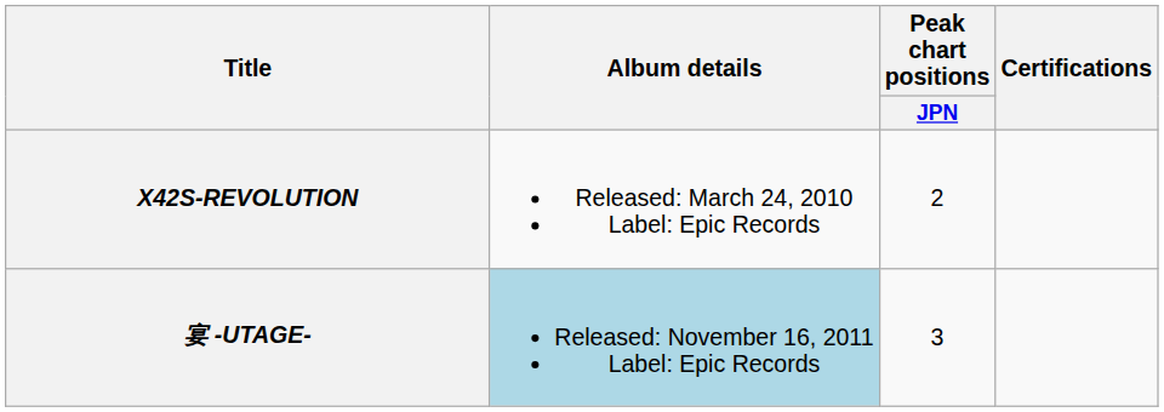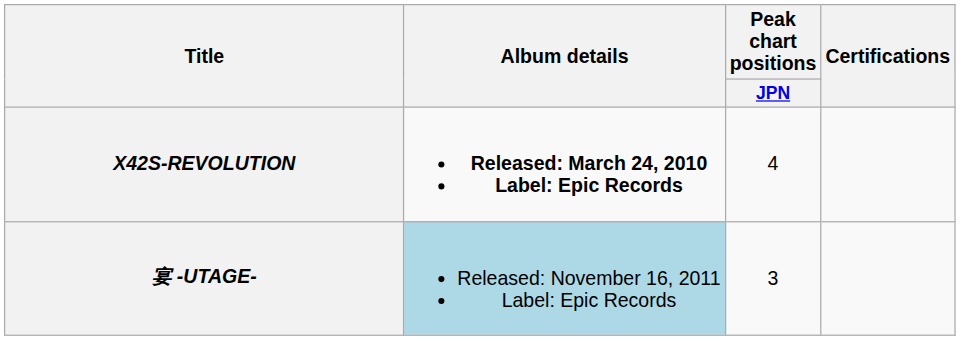 <table class="wikitable plainrowheaders" style="text-align:center;">
 <tr>
 <th rowspan="2" style="width:20em;">Title</th>
 <th rowspan="2">Album details</th>
 <th colspan="1">Peak chart positions</th>
 <th rowspan="2">Certifications</th>
 </tr>
 <tr>
 <th scope="col" style="width:2.5em;font-size:90%;"><a href='#'>JPN</a><br></th>
 </tr>
 <tr>
 <th scope="row"><em>X42S-REVOLUTION</em></th>
-<td><br><ul><li>Released: March 24, 2010</li><li>Label: Epic Records</li></ul></td>
-<td>2</td>
+<td><strong><br><ul><li>Released: March 24, 2010</li><li>Label: Epic Records</li></ul></strong></td>
+<td>4</td>
 <td></td>
 </tr>
 <tr>
 <th scope="row"><em>宴 -UTAGE-</em></th>
 <td style="background: lightblue;"><br><ul><li>Released: November 16, 2011</li><li>Label: Epic Records</li></ul></td>
 <td>3</td>
 <td></td>
 </tr>
 </table>
